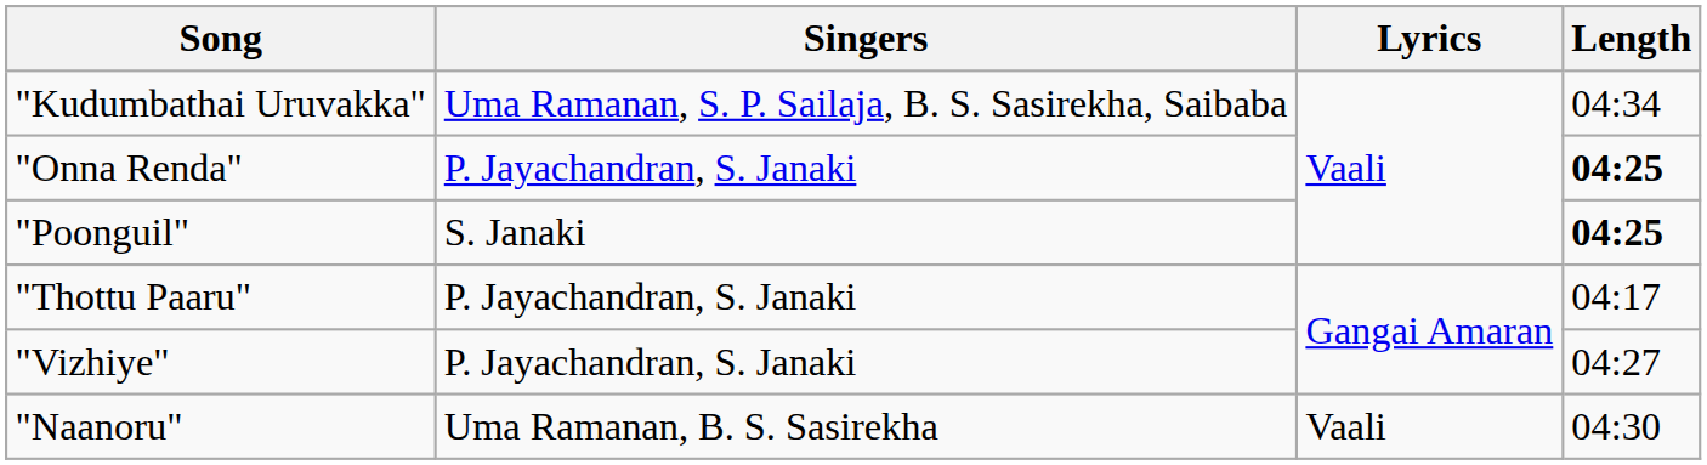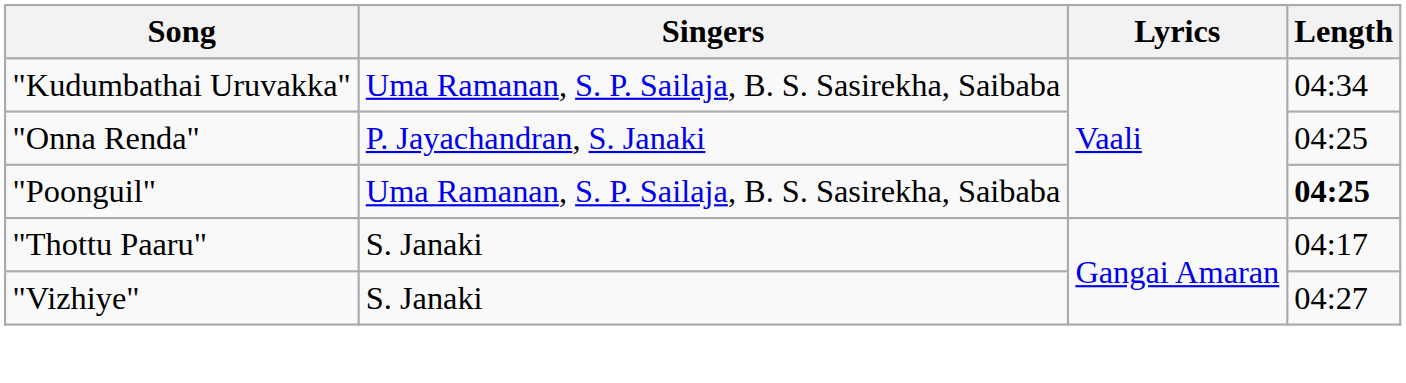 <table class="wikitable" style="font-size:95%;">
 <tr>
 <th>Song</th>
 <th>Singers</th>
 <th>Lyrics</th>
 <th>Length</th>
 </tr>
 <tr>
 <td>"Kudumbathai Uruvakka"</td>
 <td><a href='#'>Uma Ramanan</a>, <a href='#'>S. P. Sailaja</a>, B. S. Sasirekha, Saibaba</td>
 <td rowspan=3><a href='#'>Vaali</a></td>
 <td>04:34</td>
 </tr>
 <tr>
 <td>"Onna Renda"</td>
 <td><a href='#'>P. Jayachandran</a>, <a href='#'>S. Janaki</a></td>
-<td><strong>04:25</strong></td>
+<td>04:25</td>
 </tr>
 <tr>
 <td>"Poonguil"</td>
-<td>S. Janaki</td>
+<td><a href='#'>Uma Ramanan</a>, <a href='#'>S. P. Sailaja</a>, B. S. Sasirekha, Saibaba</td>
 <td><strong>04:25</strong></td>
 </tr>
 <tr>
 <td>"Thottu Paaru"</td>
-<td>P. Jayachandran, S. Janaki</td>
+<td>S. Janaki</td>
 <td rowspan=2><a href='#'>Gangai Amaran</a></td>
 <td>04:17</td>
 </tr>
 <tr>
 <td>"Vizhiye"</td>
-<td>P. Jayachandran, S. Janaki</td>
+<td>S. Janaki</td>
 <td>04:27</td>
 </tr>
-<tr>
-<td>"Naanoru"</td>
-<td>Uma Ramanan, B. S. Sasirekha</td>
-<td>Vaali</td>
-<td>04:30</td>
-</tr>
 </table>
